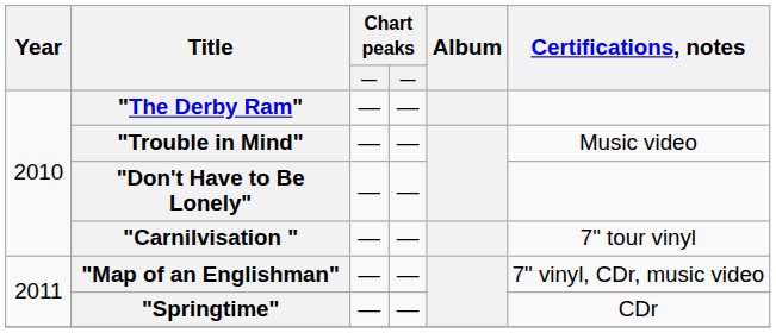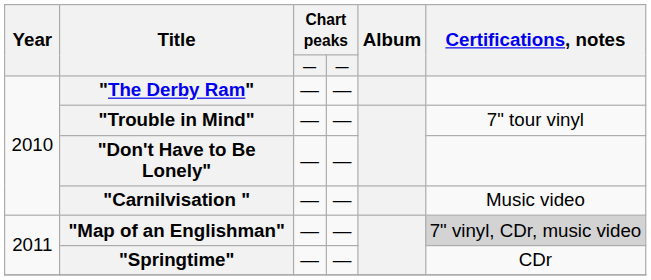 <table class="wikitable plainrowheaders" style="text-align:center;">
 <tr>
 <th scope="col" rowspan="2" style="width:2.5em;">Year</th>
 <th scope="col" rowspan="2" style="width:12em;">Title</th>
 <th scope="col" colspan="2"><small>Chart peaks</small></th>
 <th scope="col" rowspan="2">Album</th>
 <th scope="col" rowspan="2"><a href='#'>Certifications</a>, notes</th>
 </tr>
 <tr>
 <th style="width:2em;font-size:70%;">—</th>
 <th style="width:2em;font-size:70%;">—</th>
 </tr>
 <tr>
 <td rowspan="4">2010</td>
 <th scope="row">"<a href='#'>The Derby Ram</a>"</th>
 <td>—</td>
 <td>—</td>
 <th><em></th>
 <td></td>
 </tr>
 <tr>
 <th scope="row">"Trouble in Mind"</th>
 <td>—</td>
 <td>—</td>
 <th rowspan="2"></th>
-<td>Music video</td>
+<td>7" tour vinyl</td>
 </tr>
 <tr>
 <th scope="row">"Don't Have to Be Lonely"</th>
 <td>—</td>
 <td>—</td>
 <td></td>
 </tr>
 <tr>
 <th scope="row">"Carnilvisation "</th>
 <td>—</td>
 <td>—</td>
 <th rowspan="1"></th>
-<td>7" tour vinyl</td>
+<td>Music video</td>
 </tr>
 <tr>
 <td rowspan="2">2011</td>
 <th scope="row">"Map of an Englishman"</th>
 <td>—</td>
 <td>—</td>
 <th rowspan="2"></th>
-<td>7" vinyl, CDr, music video</td>
+<td style="background: lightgrey;">7" vinyl, CDr, music video</td>
 </tr>
 <tr>
 <th scope="row">"Springtime"</th>
 <td>—</td>
 <td>—</td>
 <td>CDr</td>
 </tr>
 <tr>
 </tr>
 </table>
